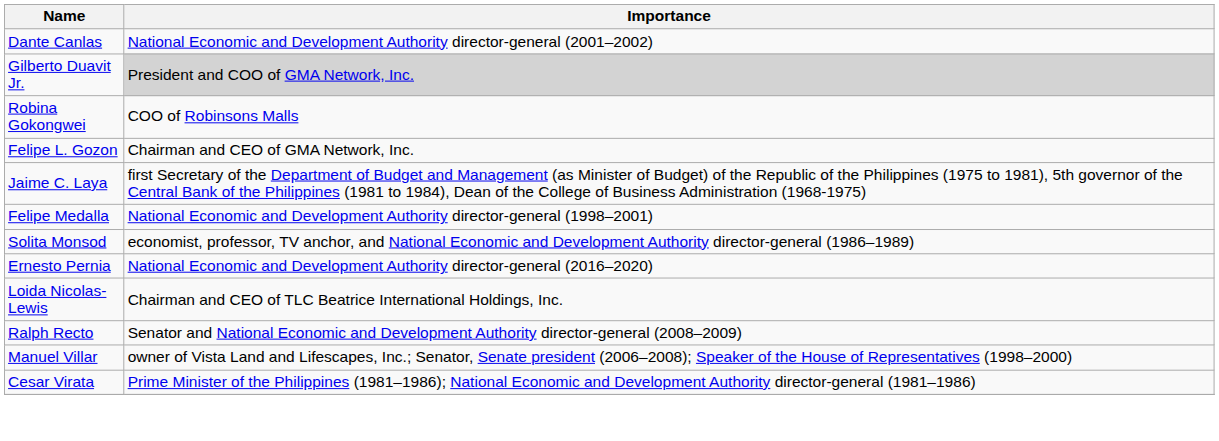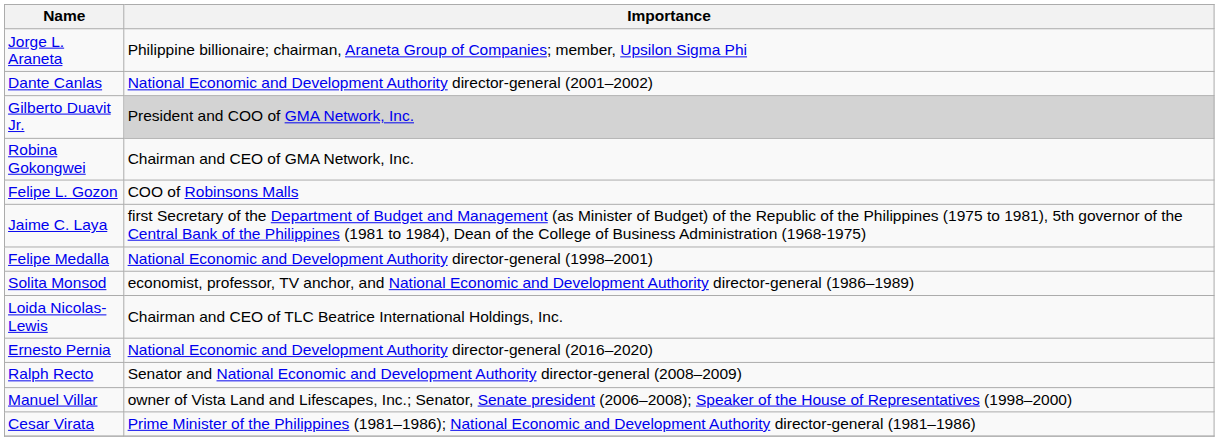 <table class="wikitable">
 <tr>
 <th>Name</th>
 <th>Importance</th>
+</tr>
+<tr>
+<td><a href='#'>Jorge L. Araneta</a></td>
+<td>Philippine billionaire; chairman, <a href='#'>Araneta Group of Companies</a>; member, <a href='#'>Upsilon Sigma Phi</a></td>
 </tr>
 <tr>
 <td><a href='#'>Dante Canlas</a></td>
 <td><a href='#'>National Economic and Development Authority</a> director-general (2001–2002)</td>
 </tr>
 <tr>
 <td><a href='#'>Gilberto Duavit Jr.</a></td>
 <td style="background: lightgrey;">President and COO of <a href='#'>GMA Network, Inc.</a></td>
 </tr>
 <tr>
 <td><a href='#'>Robina Gokongwei</a></td>
-<td>COO of <a href='#'>Robinsons Malls</a></td>
+<td>Chairman and CEO of GMA Network, Inc.</td>
 </tr>
 <tr>
 <td><a href='#'>Felipe L. Gozon</a></td>
-<td>Chairman and CEO of GMA Network, Inc.</td>
+<td>COO of <a href='#'>Robinsons Malls</a></td>
 </tr>
 <tr>
 <td><a href='#'>Jaime C. Laya</a></td>
 <td>first Secretary of the <a href='#'>Department of Budget and Management</a> (as Minister of Budget) of the Republic of the Philippines (1975 to 1981), 5th governor of the <a href='#'>Central Bank of the Philippines</a> (1981 to 1984), Dean of the College of Business Administration (1968-1975)</td>
 </tr>
 <tr>
 <td><a href='#'>Felipe Medalla</a></td>
 <td><a href='#'>National Economic and Development Authority</a> director-general (1998–2001)</td>
 </tr>
 <tr>
 <td><a href='#'>Solita Monsod</a></td>
 <td>economist, professor, TV anchor, and <a href='#'>National Economic and Development Authority</a> director-general (1986–1989)</td>
 </tr>
 <tr>
+<td><a href='#'>Loida Nicolas-Lewis</a></td>
+<td>Chairman and CEO of TLC Beatrice International Holdings, Inc.</td>
+</tr>
+<tr>
 <td><a href='#'>Ernesto Pernia</a></td>
 <td><a href='#'>National Economic and Development Authority</a> director-general (2016–2020)</td>
-</tr>
-<tr>
-<td><a href='#'>Loida Nicolas-Lewis</a></td>
-<td>Chairman and CEO of TLC Beatrice International Holdings, Inc.</td>
 </tr>
 <tr>
 <td><a href='#'>Ralph Recto</a></td>
 <td>Senator and <a href='#'>National Economic and Development Authority</a> director-general (2008–2009)</td>
 </tr>
 <tr>
 <td><a href='#'>Manuel Villar</a></td>
 <td>owner of Vista Land and Lifescapes, Inc.; Senator, <a href='#'>Senate president</a> (2006–2008); <a href='#'>Speaker of the House of Representatives</a> (1998–2000)</td>
 </tr>
 <tr>
 <td><a href='#'>Cesar Virata</a></td>
 <td><a href='#'>Prime Minister of the Philippines</a> (1981–1986); <a href='#'>National Economic and Development Authority</a> director-general (1981–1986)</td>
 </tr>
 <tr>
 </tr>
 </table>
